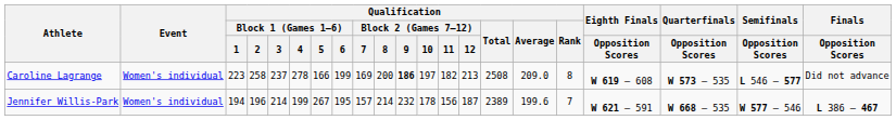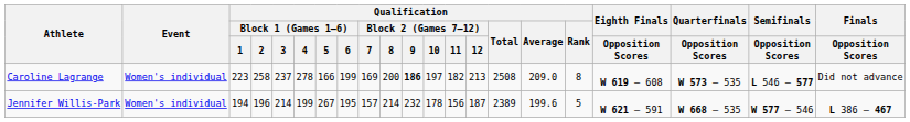 <table class="wikitable" border="1" style="font-size:90%">
 <tr>
 <th rowspan=3>Athlete</th>
 <th rowspan=3>Event</th>
 <th colspan=15>Qualification</th>
 <th rowspan=2>Eighth Finals</th>
 <th rowspan=2>Quarterfinals</th>
 <th rowspan=2>Semifinals</th>
 <th rowspan=2>Finals</th>
 </tr>
 <tr>
 <th colspan=6>Block 1 (Games 1–6)</th>
 <th colspan=6>Block 2 (Games 7–12)</th>
 <th rowspan=2>Total</th>
 <th rowspan=2>Average</th>
 <th rowspan=2>Rank</th>
 </tr>
 <tr>
 <th>1</th>
 <th>2</th>
 <th>3</th>
 <th>4</th>
 <th>5</th>
 <th>6</th>
 <th>7</th>
 <th>8</th>
 <th>9</th>
 <th>10</th>
 <th>11</th>
 <th>12</th>
 <th>Opposition<br>Scores</th>
 <th>Opposition<br>Scores</th>
 <th>Opposition<br>Scores</th>
 <th>Opposition<br>Scores</th>
 </tr>
 <tr>
 <td><a href='#'>Caroline Lagrange</a></td>
 <td><a href='#'>Women's individual</a></td>
 <td align=center>223</td>
 <td align=center>258</td>
 <td align=center>237</td>
 <td align=center>278</td>
 <td align=center>166</td>
 <td align=center>199</td>
 <td align=center>169</td>
 <td align=center>200</td>
 <td align=center><strong>186</strong></td>
 <td align=center>197</td>
 <td align=center>182</td>
 <td align=center>213</td>
 <td align=center>2508</td>
 <td align=center>209.0</td>
 <td align=center>8</td>
 <td align=center><br><strong>W</strong> <strong>619</strong> – 608</td>
 <td align=center><br><strong>W</strong> <strong>573</strong> – 535</td>
 <td align=center><br><strong>L</strong> 546 – <strong>577</strong><br></td>
 <td align=center>Did not advance</td>
 </tr>
 <tr>
 <td><a href='#'>Jennifer Willis-Park</a></td>
 <td><a href='#'>Women's individual</a></td>
 <td align=center>194</td>
 <td align=center>196</td>
 <td align=center>214</td>
 <td align=center>199</td>
 <td align=center>267</td>
 <td align=center>195</td>
 <td align=center>157</td>
 <td align=center>214</td>
 <td align=center>232</td>
 <td align=center>178</td>
 <td align=center>156</td>
 <td align=center>187</td>
 <td align=center>2389</td>
 <td align=center>199.6</td>
-<td align=center>7</td>
+<td align=center>5</td>
 <td align=center><br><strong>W</strong> <strong>621</strong> – 591</td>
 <td align=center><br><strong>W</strong> <strong>668</strong> – 535</td>
 <td align=center><br><strong>W</strong> <strong>577</strong> – 546</td>
 <td align=center><br><strong>L</strong> 386 – <strong>467</strong><br></td>
 </tr>
 </table>
